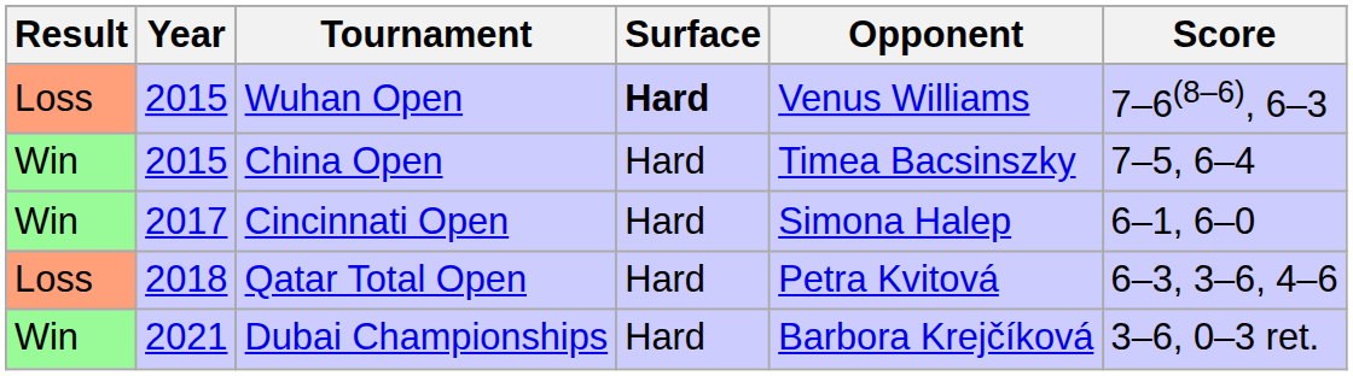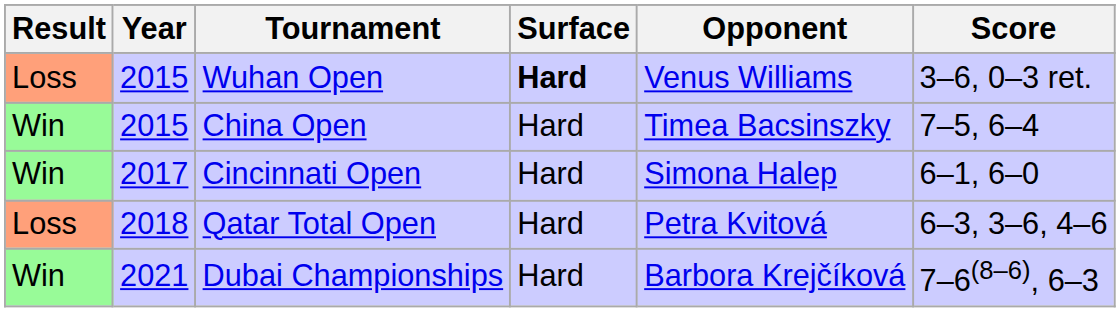 <table class="sortable wikitable">
 <tr>
 <th>Result</th>
 <th>Year</th>
 <th>Tournament</th>
 <th>Surface</th>
 <th>Opponent</th>
 <th class="unsortable">Score</th>
 </tr>
 <tr bgcolor=CCCCFF>
 <td bgcolor=ffa07a>Loss</td>
 <td><a href='#'>2015</a></td>
 <td><a href='#'>Wuhan Open</a></td>
 <td><strong>Hard</strong></td>
 <td> <a href='#'>Venus Williams</a></td>
-<td>7–6<sup>(8–6)</sup>, 6–3</td>
+<td>3–6, 0–3 ret.</td>
 </tr>
 <tr bgcolor=CCCCFF>
 <td bgcolor=#98fb98>Win</td>
 <td><a href='#'>2015</a></td>
 <td><a href='#'>China Open</a></td>
 <td>Hard</td>
 <td> <a href='#'>Timea Bacsinszky</a></td>
 <td>7–5, 6–4</td>
 </tr>
 <tr bgcolor=CCCCFF>
 <td bgcolor=#98fb98>Win</td>
 <td><a href='#'>2017</a></td>
 <td><a href='#'>Cincinnati Open</a></td>
 <td>Hard</td>
 <td> <a href='#'>Simona Halep</a></td>
 <td>6–1, 6–0</td>
 </tr>
 <tr bgcolor=CCCCFF>
 <td bgcolor=ffa07a>Loss</td>
 <td><a href='#'>2018</a></td>
 <td><a href='#'>Qatar Total Open</a></td>
 <td>Hard</td>
 <td> <a href='#'>Petra Kvitová</a></td>
 <td>6–3, 3–6, 4–6</td>
 </tr>
 <tr bgcolor=CCCCFF>
 <td bgcolor=#98fb98>Win</td>
 <td><a href='#'>2021</a></td>
 <td><a href='#'>Dubai Championships</a></td>
 <td>Hard</td>
 <td> <a href='#'>Barbora Krejčíková</a></td>
-<td>3–6, 0–3 ret.</td>
+<td>7–6<sup>(8–6)</sup>, 6–3</td>
 </tr>
 </table>
